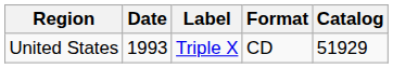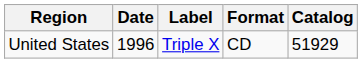 <table class="wikitable">
 <tr>
 <th>Region</th>
 <th>Date</th>
 <th>Label</th>
 <th>Format</th>
 <th>Catalog</th>
 </tr>
 <tr>
 <td>United States</td>
-<td>1993</td>
+<td>1996</td>
 <td><a href='#'>Triple X</a></td>
 <td>CD</td>
 <td>51929</td>
 </tr>
 </table>
